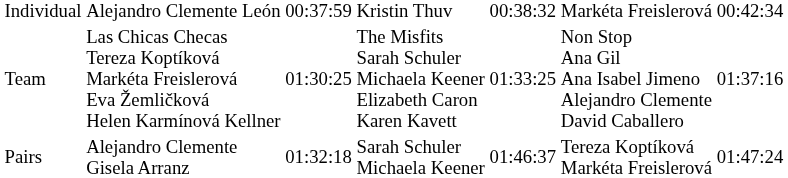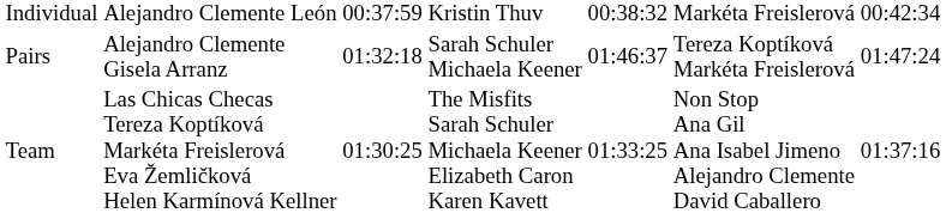 <table>
 <tr>
 <td>Individual </td>
 <td> Alejandro Clemente León</td>
 <td>00:37:59</td>
 <td> Kristin Thuv</td>
 <td>00:38:32</td>
 <td> Markéta Freislerová</td>
 <td>00:42:34</td>
 </tr>
 <tr>
+<td>Pairs </td>
+<td> Alejandro Clemente <br>  Gisela Arranz</td>
+<td>01:32:18</td>
+<td> Sarah Schuler <br>  Michaela Keener</td>
+<td>01:46:37</td>
+<td> Tereza Koptíková <br>  Markéta Freislerová</td>
+<td>01:47:24</td>
+</tr>
+<tr>
 <td>Team </td>
 <td> Las Chicas Checas <br> Tereza Koptíková <br> Markéta Freislerová <br> Eva Žemličková <br> Helen Karmínová Kellner</td>
 <td>01:30:25</td>
 <td> The Misfits <br> Sarah Schuler <br> Michaela Keener <br> Elizabeth Caron <br> Karen Kavett</td>
 <td>01:33:25</td>
 <td> Non Stop <br> Ana Gil <br> Ana Isabel Jimeno <br> Alejandro Clemente <br> David Caballero</td>
 <td>01:37:16</td>
 </tr>
-<tr>
-<td>Pairs </td>
-<td> Alejandro Clemente <br>  Gisela Arranz</td>
-<td>01:32:18</td>
-<td> Sarah Schuler <br>  Michaela Keener</td>
-<td>01:46:37</td>
-<td> Tereza Koptíková <br>  Markéta Freislerová</td>
-<td>01:47:24</td>
-</tr>
 </table>
